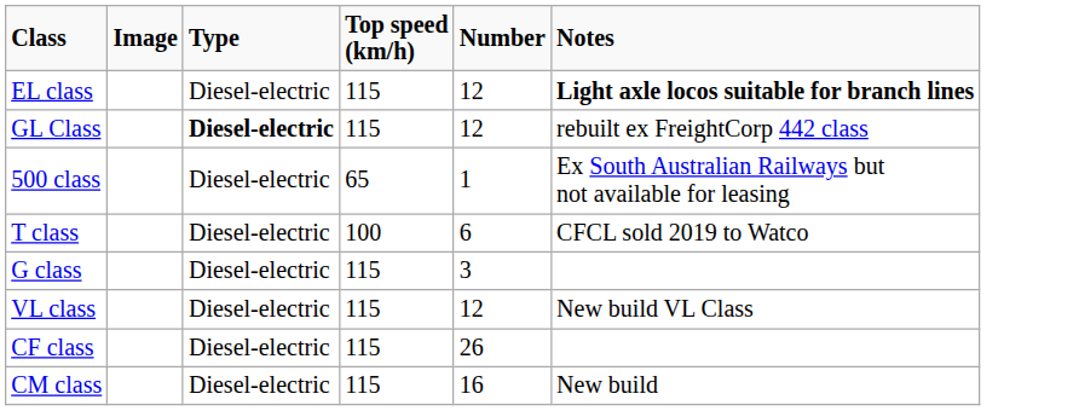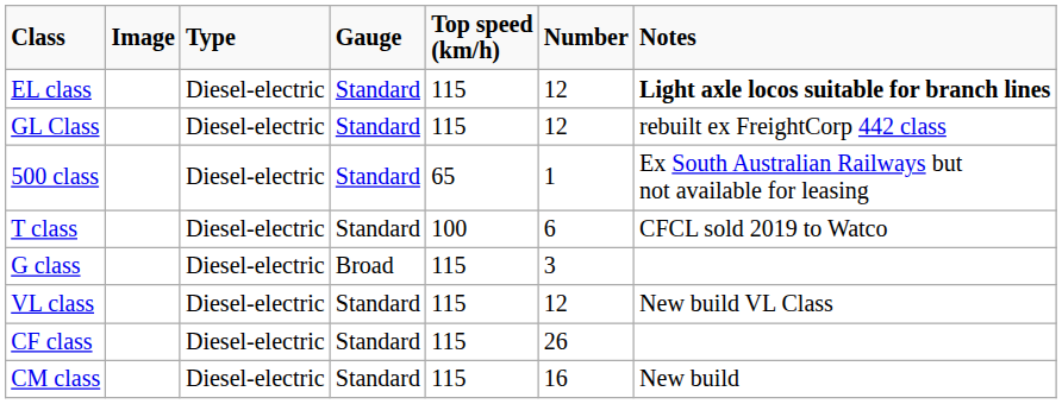 <table class="wikitable sortable">
 <tr style="background:#f9f9f9;">
 <td><strong>Class</strong></td>
 <td><strong>Image</strong></td>
 <td><strong>Type</strong></td>
+<td><strong>Gauge</strong></td>
 <td><strong>Top speed<br>(km/h)</strong></td>
 <td><strong>Number</strong></td>
 <td><strong>Notes</strong></td>
 </tr>
 <tr bgcolor="#FFFFFF">
 <td><a href='#'>EL class</a></td>
 <td></td>
 <td>Diesel-electric</td>
+<td><a href='#'>Standard</a></td>
 <td>115</td>
 <td>12</td>
 <td><strong>Light axle locos suitable for branch lines</strong></td>
 </tr>
 <tr bgcolor="#FFFFFF">
 <td><a href='#'>GL Class</a></td>
 <td></td>
-<td><strong>Diesel-electric</strong></td>
+<td>Diesel-electric</td>
+<td><a href='#'>Standard</a></td>
 <td>115</td>
 <td>12</td>
 <td>rebuilt ex FreightCorp <a href='#'>442 class</a></td>
 </tr>
 <tr bgcolor="#FFFFFF">
 <td><a href='#'>500 class</a></td>
 <td></td>
 <td>Diesel-electric</td>
+<td><a href='#'>Standard</a></td>
 <td>65</td>
 <td>1</td>
 <td>Ex <a href='#'>South Australian Railways</a> but<br>not available for leasing</td>
 </tr>
 <tr bgcolor="#FFFFFF">
 <td><a href='#'>T class</a></td>
 <td></td>
 <td>Diesel-electric</td>
+<td>Standard</td>
 <td>100</td>
 <td>6</td>
 <td>CFCL sold 2019 to Watco</td>
 </tr>
 <tr bgcolor="#FFFFFF">
 <td><a href='#'>G class</a></td>
 <td></td>
 <td>Diesel-electric</td>
+<td>Broad</td>
 <td>115</td>
 <td>3</td>
 <td></td>
 </tr>
 <tr bgcolor="#FFFFFF">
 <td><a href='#'>VL class</a></td>
 <td></td>
 <td>Diesel-electric</td>
+<td>Standard</td>
 <td>115</td>
 <td>12</td>
 <td>New build VL Class</td>
 </tr>
 <tr bgcolor="#FFFFFF">
 <td><a href='#'>CF class</a></td>
 <td></td>
 <td>Diesel-electric</td>
+<td>Standard</td>
 <td>115</td>
 <td>26</td>
 <td></td>
 </tr>
 <tr bgcolor="#FFFFFF">
 <td><a href='#'>CM class</a></td>
 <td></td>
 <td>Diesel-electric</td>
+<td>Standard</td>
 <td>115</td>
 <td>16</td>
 <td>New build</td>
 </tr>
 </table>
